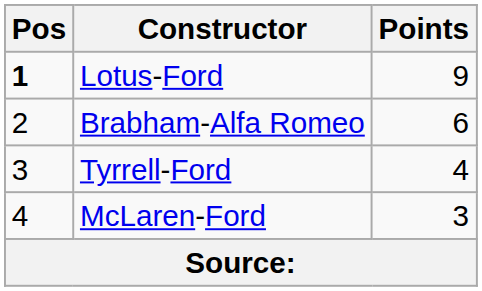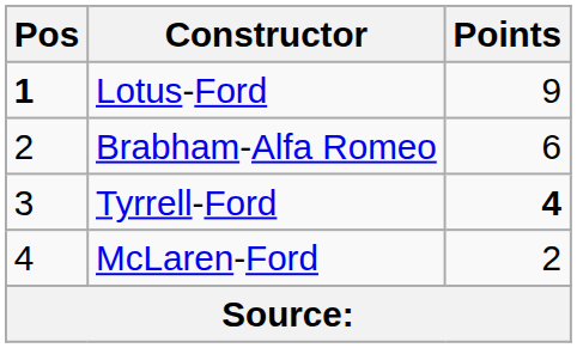 <table class="wikitable" style="font-size: 95%;">
 <tr>
 <th>Pos</th>
 <th>Constructor</th>
 <th>Points</th>
 </tr>
 <tr>
 <td><strong>1</strong></td>
 <td> <a href='#'>Lotus</a>-<a href='#'>Ford</a></td>
 <td align="right">9</td>
 </tr>
 <tr>
 <td>2</td>
 <td> <a href='#'>Brabham</a>-<a href='#'>Alfa Romeo</a></td>
 <td align="right">6</td>
 </tr>
 <tr>
 <td>3</td>
 <td> <a href='#'>Tyrrell</a>-<a href='#'>Ford</a></td>
-<td align="right">4</td>
+<td align="right"><strong>4</strong></td>
 </tr>
 <tr>
 <td>4</td>
 <td> <a href='#'>McLaren</a>-<a href='#'>Ford</a></td>
-<td align="right">3</td>
+<td align="right">2</td>
 </tr>
 <tr>
 <th colspan=3>Source:</th>
 </tr>
 </table>
